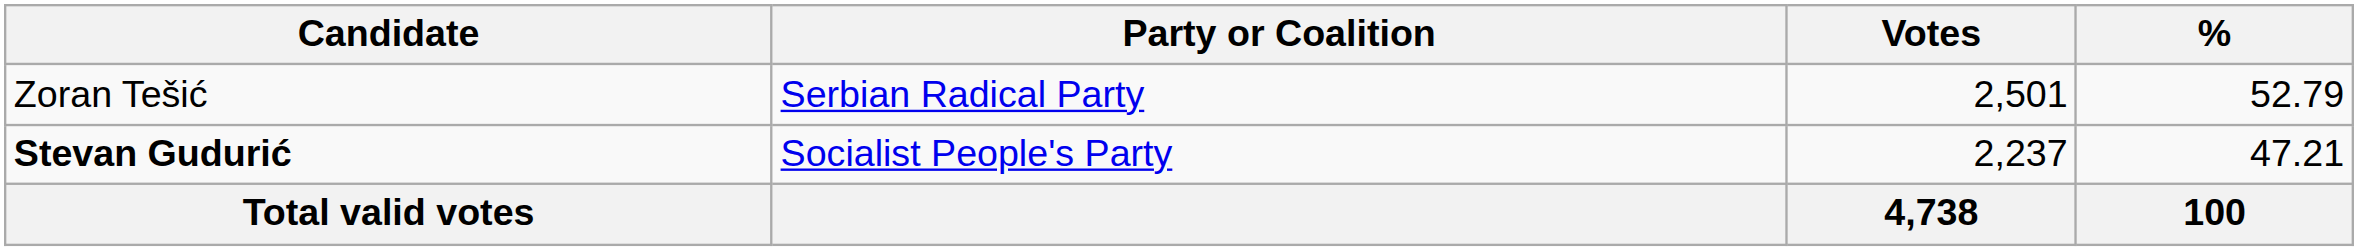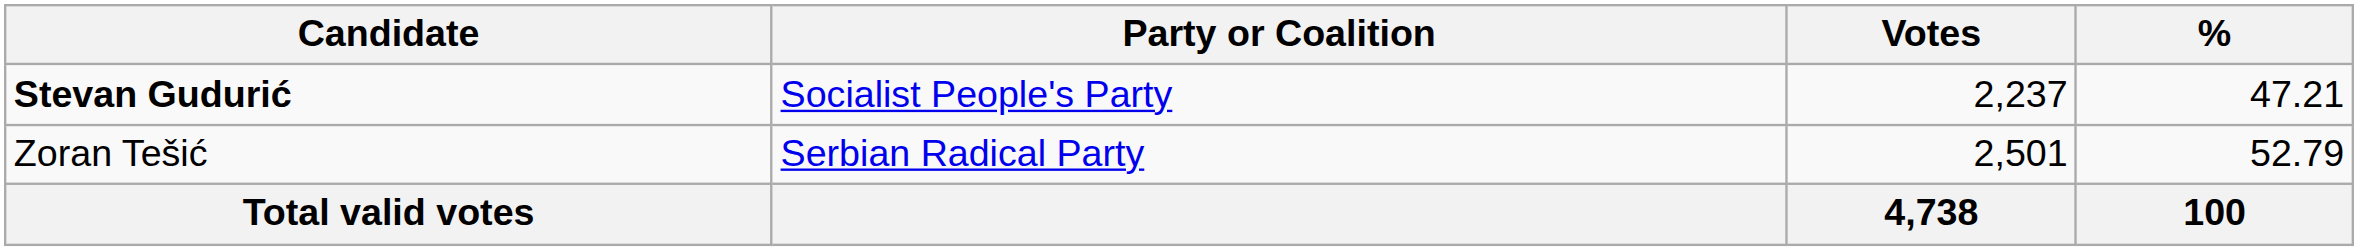 <table style="width:1000px;" class="wikitable">
 <tr>
 <th>Candidate</th>
 <th>Party or Coalition</th>
 <th>Votes</th>
 <th>%</th>
 </tr>
 <tr>
+<td align="left"><strong>Stevan Gudurić</strong></td>
+<td align="left"><a href='#'>Socialist People's Party</a></td>
+<td align="right">2,237</td>
+<td align="right">47.21</td>
+</tr>
+<tr>
 <td align="left">Zoran Tešić</td>
 <td align="left"><a href='#'>Serbian Radical Party</a></td>
 <td align="right">2,501</td>
 <td align="right">52.79</td>
-</tr>
-<tr>
-<td align="left"><strong>Stevan Gudurić</strong></td>
-<td align="left"><a href='#'>Socialist People's Party</a></td>
-<td align="right">2,237</td>
-<td align="right">47.21</td>
 </tr>
 <tr>
 <th align="left">Total valid votes</th>
 <th align="left"></th>
 <th align="right">4,738</th>
 <th align="right">100</th>
 </tr>
 </table>
